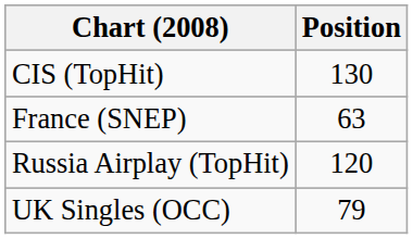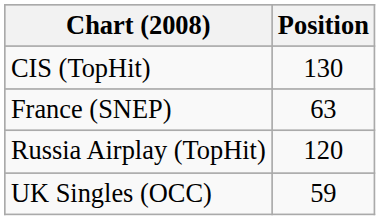 <table class="wikitable sortable">
 <tr>
 <th>Chart (2008)</th>
 <th>Position</th>
 </tr>
 <tr>
 <td>CIS (TopHit)</td>
 <td style="text-align:center;">130</td>
 </tr>
 <tr>
 <td>France (SNEP)</td>
 <td style="text-align:center;">63</td>
 </tr>
 <tr>
 <td>Russia Airplay (TopHit)</td>
 <td style="text-align:center;">120</td>
 </tr>
 <tr>
 <td>UK Singles (OCC)</td>
-<td style="text-align:center;">79</td>
+<td style="text-align:center;">59</td>
 </tr>
 </table>
